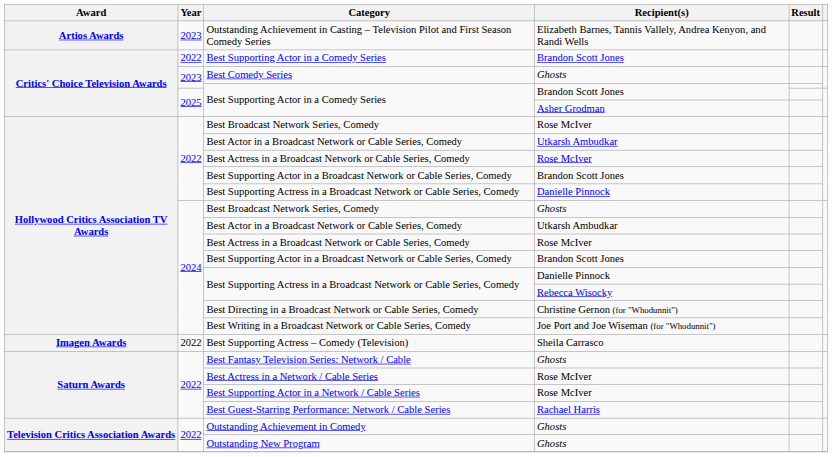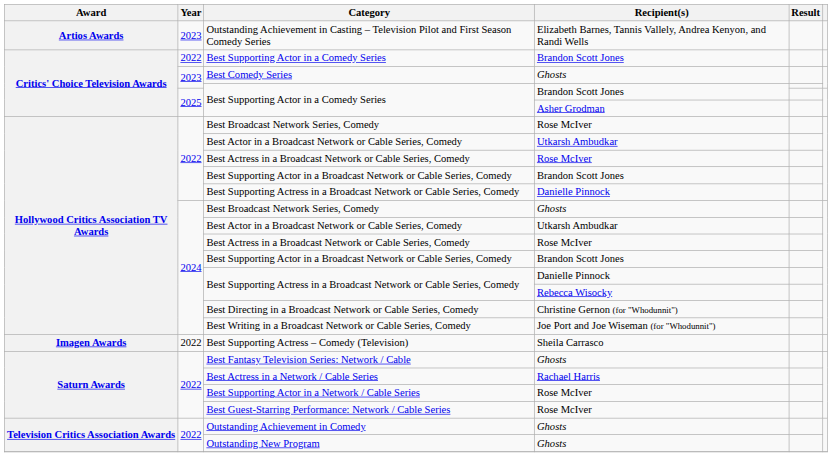 <table class="wikitable plainrowheaders sortable">
 <tr>
 <th scope="col">Award</th>
 <th scope="col">Year</th>
 <th scope="col">Category</th>
 <th scope="col">Recipient(s)</th>
 <th scope="col" class="unsortable">Result</th>
 <th scope="col" class="unsortable"></th>
 </tr>
 <tr>
 <th scope="row" style="text-align:center;"><a href='#'>Artios Awards</a></th>
 <td><a href='#'>2023</a></td>
 <td>Outstanding Achievement in Casting – Television Pilot and First Season Comedy Series</td>
 <td>Elizabeth Barnes, Tannis Vallely, Andrea Kenyon, and Randi Wells</td>
 <td></td>
 <td align="center"></td>
 </tr>
 <tr>
 <th scope="row" style="text-align:center;" rowspan="5"><a href='#'>Critics' Choice Television Awards</a></th>
 <td><a href='#'>2022</a></td>
 <td><a href='#'>Best Supporting Actor in a Comedy Series</a></td>
 <td><a href='#'>Brandon Scott Jones</a></td>
 <td></td>
 <td style="text-align:center;"></td>
 </tr>
 <tr>
 <td rowspan="2"><a href='#'>2023</a></td>
 <td><a href='#'>Best Comedy Series</a></td>
 <td><em>Ghosts</em></td>
 <td></td>
 <td align="center" rowspan="2"></td>
 </tr>
 <tr>
 <td rowspan="3">Best Supporting Actor in a Comedy Series</td>
 <td rowspan="2">Brandon Scott Jones</td>
 <td></td>
 </tr>
 <tr>
 <td rowspan="2"><a href='#'>2025</a></td>
 <td></td>
 <td align="center" rowspan="2"></td>
 </tr>
 <tr>
 <td><a href='#'>Asher Grodman</a></td>
 <td></td>
 </tr>
 <tr>
 <th scope="row" rowspan="13" style="text-align:center;"><a href='#'>Hollywood Critics Association TV Awards</a></th>
 <td rowspan="5"><a href='#'>2022</a></td>
 <td>Best Broadcast Network Series, Comedy</td>
 <td>Rose McIver</td>
 <td></td>
 <td align="center" rowspan="5"></td>
 </tr>
 <tr>
 <td>Best Actor in a Broadcast Network or Cable Series, Comedy</td>
 <td><a href='#'>Utkarsh Ambudkar</a></td>
 <td></td>
 </tr>
 <tr>
 <td>Best Actress in a Broadcast Network or Cable Series, Comedy</td>
 <td><a href='#'>Rose McIver</a></td>
 <td></td>
 </tr>
 <tr>
 <td>Best Supporting Actor in a Broadcast Network or Cable Series, Comedy</td>
 <td>Brandon Scott Jones</td>
 <td></td>
 </tr>
 <tr>
 <td>Best Supporting Actress in a Broadcast Network or Cable Series, Comedy</td>
 <td><a href='#'>Danielle Pinnock</a></td>
 <td></td>
 </tr>
 <tr>
 <td rowspan="8"><a href='#'>2024</a></td>
 <td>Best Broadcast Network Series, Comedy</td>
 <td><em>Ghosts</em></td>
 <td></td>
 <td style="text-align:center;" rowspan="8"></td>
 </tr>
 <tr>
 <td>Best Actor in a Broadcast Network or Cable Series, Comedy</td>
 <td>Utkarsh Ambudkar</td>
 <td></td>
 </tr>
 <tr>
 <td>Best Actress in a Broadcast Network or Cable Series, Comedy</td>
 <td>Rose McIver</td>
 <td></td>
 </tr>
 <tr>
 <td>Best Supporting Actor in a Broadcast Network or Cable Series, Comedy</td>
 <td>Brandon Scott Jones</td>
 <td></td>
 </tr>
 <tr>
 <td rowspan="2">Best Supporting Actress in a Broadcast Network or Cable Series, Comedy</td>
 <td>Danielle Pinnock</td>
 <td></td>
 </tr>
 <tr>
 <td><a href='#'>Rebecca Wisocky</a></td>
 <td></td>
 </tr>
 <tr>
 <td>Best Directing in a Broadcast Network or Cable Series, Comedy</td>
 <td>Christine Gernon <small>(for "Whodunnit")</small></td>
 <td></td>
 </tr>
 <tr>
 <td>Best Writing in a Broadcast Network or Cable Series, Comedy</td>
 <td>Joe Port and Joe Wiseman <small>(for "Whodunnit")</small></td>
 <td></td>
 </tr>
 <tr>
 <th scope="row" style="text-align:center;"><a href='#'>Imagen Awards</a></th>
 <td>2022</td>
 <td>Best Supporting Actress – Comedy (Television)</td>
 <td>Sheila Carrasco</td>
 <td></td>
 <td align="center"></td>
 </tr>
 <tr>
 <th rowspan="4" scope="row" style="text-align:center;"><a href='#'>Saturn Awards</a></th>
 <td rowspan="4"><a href='#'>2022</a></td>
 <td><a href='#'>Best Fantasy Television Series: Network / Cable</a></td>
 <td><em>Ghosts</em></td>
 <td></td>
 <td align="center" rowspan="4"><br></td>
 </tr>
 <tr>
 <td><a href='#'>Best Actress in a Network / Cable Series</a></td>
-<td>Rose McIver</td>
+<td><a href='#'>Rachael Harris</a></td>
 <td></td>
 </tr>
 <tr>
 <td><a href='#'>Best Supporting Actor in a Network / Cable Series</a></td>
 <td>Rose McIver</td>
 <td></td>
 </tr>
 <tr>
 <td><a href='#'>Best Guest-Starring Performance: Network / Cable Series</a></td>
-<td><a href='#'>Rachael Harris</a></td>
+<td>Rose McIver</td>
 <td></td>
 </tr>
 <tr>
 <th scope="row" rowspan="2" style="text-align:center;"><a href='#'>Television Critics Association Awards</a></th>
 <td rowspan="2"><a href='#'>2022</a></td>
 <td><a href='#'>Outstanding Achievement in Comedy</a></td>
 <td><em>Ghosts</em></td>
 <td></td>
 <td align="center" rowspan="2"></td>
 </tr>
 <tr>
 <td><a href='#'>Outstanding New Program</a></td>
 <td><em>Ghosts</em></td>
 <td></td>
 </tr>
 <tr>
 </tr>
 </table>
